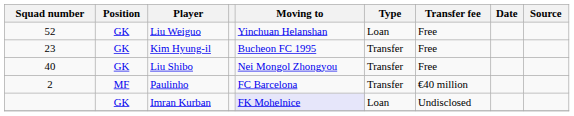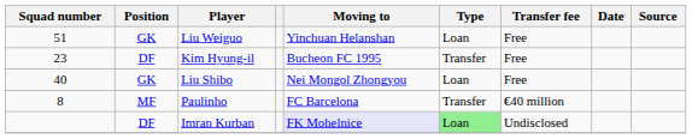 <table class="wikitable sortable" style="width:90%; text-align:left; font-size:95%;">
 <tr>
 <th>Squad number</th>
 <th>Position</th>
 <th>Player</th>
 <th></th>
 <th>Moving to</th>
 <th>Type</th>
 <th>Transfer fee</th>
 <th>Date</th>
 <th>Source</th>
 </tr>
 <tr>
-<td align=center>52</td>
+<td align=center>51</td>
 <td align=center><a href='#'>GK</a></td>
 <td align=left> <a href='#'>Liu Weiguo</a></td>
 <td align=center></td>
 <td align=left> <a href='#'>Yinchuan Helanshan</a></td>
 <td>Loan</td>
 <td>Free</td>
 <td></td>
 <td align=center></td>
 </tr>
 <tr>
 <td align=center>23</td>
-<td align=center><a href='#'>GK</a></td>
+<td align=center><a href='#'>DF</a></td>
 <td align=left> <a href='#'>Kim Hyung-il</a></td>
 <td align=center></td>
 <td align=left> <a href='#'>Bucheon FC 1995</a></td>
 <td>Transfer</td>
 <td>Free</td>
 <td></td>
 <td align=center></td>
 </tr>
 <tr>
 <td align=center>40</td>
 <td align=center><a href='#'>GK</a></td>
 <td align=left> <a href='#'>Liu Shibo</a></td>
 <td align=center></td>
 <td align=left> <a href='#'>Nei Mongol Zhongyou</a></td>
-<td>Transfer</td>
+<td>Loan</td>
 <td>Free</td>
 <td></td>
 <td align=center></td>
 </tr>
 <tr>
-<td align=center>2</td>
+<td align=center>8</td>
 <td align=center><a href='#'>MF</a></td>
 <td align=left> <a href='#'>Paulinho</a></td>
 <td align=center></td>
 <td align=left> <a href='#'>FC Barcelona</a></td>
 <td>Transfer</td>
 <td>€40 million</td>
 <td></td>
 <td align=center></td>
 </tr>
 <tr>
 <td align=center></td>
-<td align=center><a href='#'>GK</a></td>
+<td align=center><a href='#'>DF</a></td>
 <td align=left> <a href='#'>Imran Kurban</a></td>
 <td align=center></td>
 <td align=left style="background: lavender;"> <a href='#'>FK Mohelnice</a></td>
-<td>Loan</td>
+<td style="background: lightgreen;">Loan</td>
 <td>Undisclosed</td>
 <td></td>
 <td align=center></td>
 </tr>
 <tr>
 </tr>
 </table>
